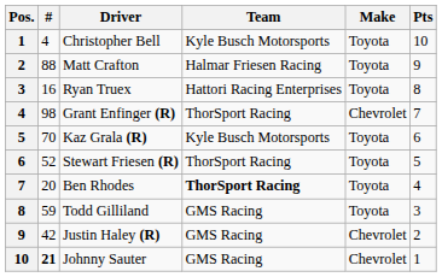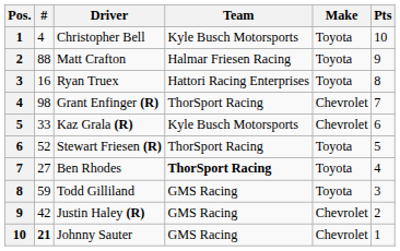 <table class="wikitable" style="font-size:95%">
 <tr>
 <th>Pos.</th>
 <th>#</th>
 <th>Driver</th>
 <th>Team</th>
 <th>Make</th>
 <th>Pts</th>
 </tr>
 <tr>
 <th>1</th>
 <td>4</td>
 <td>Christopher Bell</td>
 <td>Kyle Busch Motorsports</td>
 <td>Toyota</td>
 <td>10</td>
 </tr>
 <tr>
 <th>2</th>
 <td>88</td>
 <td>Matt Crafton</td>
 <td>Halmar Friesen Racing</td>
 <td>Toyota</td>
 <td>9</td>
 </tr>
 <tr>
 <th>3</th>
 <td>16</td>
 <td>Ryan Truex</td>
 <td>Hattori Racing Enterprises</td>
 <td>Toyota</td>
 <td>8</td>
 </tr>
 <tr>
 <th>4</th>
 <td>98</td>
 <td>Grant Enfinger <strong>(R)</strong></td>
 <td>ThorSport Racing</td>
 <td>Chevrolet</td>
 <td>7</td>
 </tr>
 <tr>
 <th>5</th>
-<td>70</td>
+<td>33</td>
 <td>Kaz Grala <strong>(R)</strong></td>
 <td>Kyle Busch Motorsports</td>
-<td>Toyota</td>
+<td>Chevrolet</td>
 <td>6</td>
 </tr>
 <tr>
 <th>6</th>
 <td>52</td>
 <td>Stewart Friesen <strong>(R)</strong></td>
 <td>ThorSport Racing</td>
 <td>Toyota</td>
 <td>5</td>
 </tr>
 <tr>
 <th>7</th>
-<td>20</td>
+<td>27</td>
 <td>Ben Rhodes</td>
 <td><strong>ThorSport Racing</strong></td>
 <td>Toyota</td>
 <td>4</td>
 </tr>
 <tr>
 <th>8</th>
 <td>59</td>
 <td>Todd Gilliland</td>
 <td>GMS Racing</td>
 <td>Toyota</td>
 <td>3</td>
 </tr>
 <tr>
 <th>9</th>
 <td>42</td>
 <td>Justin Haley <strong>(R)</strong></td>
 <td>GMS Racing</td>
 <td>Chevrolet</td>
 <td>2</td>
 </tr>
 <tr>
 <th>10</th>
 <td><strong>21</strong></td>
 <td>Johnny Sauter</td>
 <td>GMS Racing</td>
 <td>Chevrolet</td>
 <td>1</td>
 </tr>
 </table>
